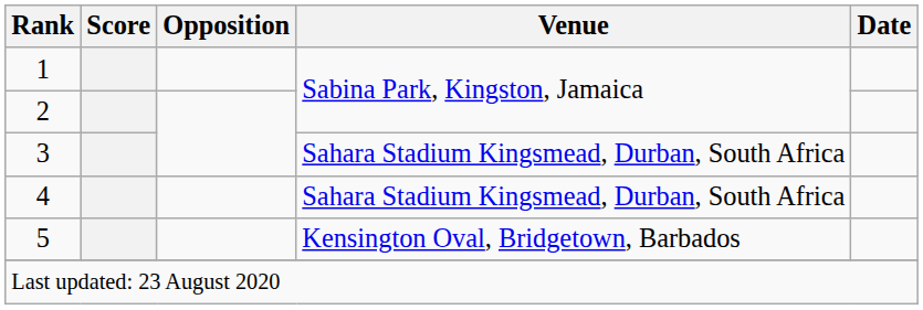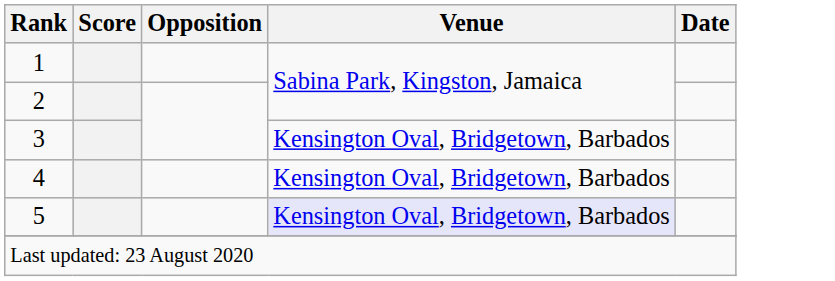 <table class="wikitable plainrowheaders sortable">
 <tr>
 <th scope=col>Rank</th>
 <th scope=col>Score</th>
 <th scope=col>Opposition</th>
 <th scope=col>Venue</th>
 <th scope=col>Date</th>
 </tr>
 <tr>
 <td align=center>1</td>
 <th scope=row style=text-align:center;></th>
 <td></td>
 <td rowspan=2><a href='#'>Sabina Park</a>, <a href='#'>Kingston</a>, Jamaica</td>
 <td></td>
 </tr>
 <tr>
 <td align=center>2</td>
 <th scope=row style=text-align:center;></th>
 <td rowspan=2></td>
 <td></td>
 </tr>
 <tr>
 <td align=center>3</td>
 <th scope=row style=text-align:center;></th>
-<td><a href='#'>Sahara Stadium Kingsmead</a>, <a href='#'>Durban</a>, South Africa</td>
+<td><a href='#'>Kensington Oval</a>, <a href='#'>Bridgetown</a>, Barbados</td>
 <td></td>
 </tr>
 <tr>
 <td align=center>4</td>
 <th scope=row style=text-align:center;></th>
 <td></td>
-<td><a href='#'>Sahara Stadium Kingsmead</a>, <a href='#'>Durban</a>, South Africa</td>
+<td><a href='#'>Kensington Oval</a>, <a href='#'>Bridgetown</a>, Barbados</td>
 <td></td>
 </tr>
 <tr>
 <td align=center>5</td>
 <th scope=row style=text-align:center;></th>
 <td></td>
-<td><a href='#'>Kensington Oval</a>, <a href='#'>Bridgetown</a>, Barbados</td>
+<td style="background: lavender;"><a href='#'>Kensington Oval</a>, <a href='#'>Bridgetown</a>, Barbados</td>
 <td></td>
 </tr>
 <tr>
 </tr>
 <tr class=sortbottom>
 <td colspan=5><small>Last updated: 23 August 2020</small></td>
 </tr>
 </table>
